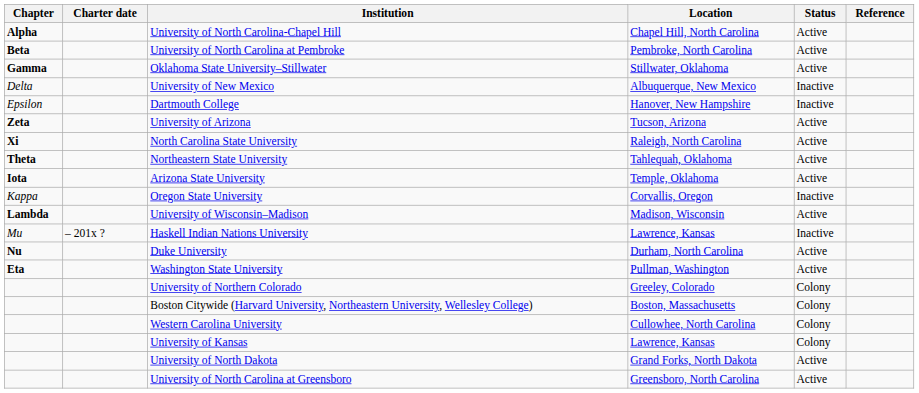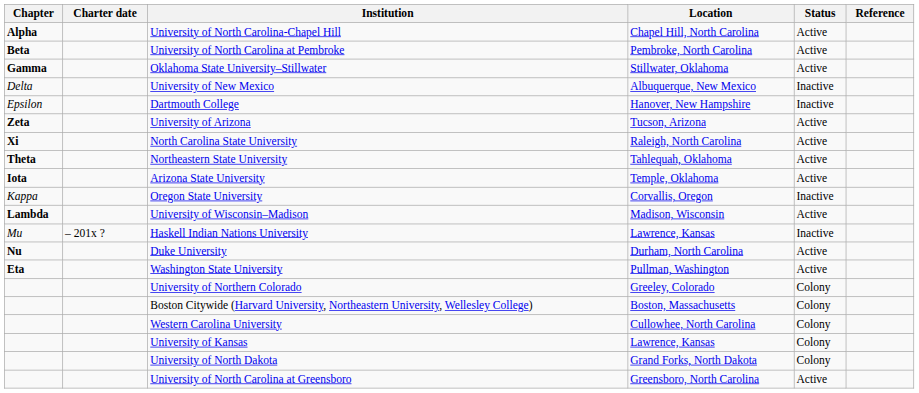 <table class="wikitable sortable" style="width:100%;">
 <tr>
 <th>Chapter</th>
 <th>Charter date</th>
 <th>Institution</th>
 <th>Location</th>
 <th>Status</th>
 <th>Reference</th>
 </tr>
 <tr>
 <td><strong>Alpha</strong></td>
 <td></td>
 <td><a href='#'>University of North Carolina-Chapel Hill</a></td>
 <td><a href='#'>Chapel Hill, North Carolina</a></td>
 <td>Active</td>
 <td></td>
 </tr>
 <tr>
 <td><strong>Beta</strong></td>
 <td></td>
 <td><a href='#'>University of North Carolina at Pembroke</a></td>
 <td><a href='#'>Pembroke, North Carolina</a></td>
 <td>Active</td>
 <td></td>
 </tr>
 <tr>
 <td><strong>Gamma</strong></td>
 <td></td>
 <td><a href='#'>Oklahoma State University–Stillwater</a></td>
 <td><a href='#'>Stillwater, Oklahoma</a></td>
 <td>Active</td>
 <td></td>
 </tr>
 <tr>
 <td><em>Delta</em></td>
 <td></td>
 <td><a href='#'>University of New Mexico</a></td>
 <td><a href='#'>Albuquerque, New Mexico</a></td>
 <td>Inactive</td>
 <td></td>
 </tr>
 <tr>
 <td><em>Epsilon</em></td>
 <td></td>
 <td><a href='#'>Dartmouth College</a></td>
 <td><a href='#'>Hanover, New Hampshire</a></td>
 <td>Inactive</td>
 <td></td>
 </tr>
 <tr>
 <td><strong>Zeta</strong></td>
 <td></td>
 <td><a href='#'>University of Arizona</a></td>
 <td><a href='#'>Tucson, Arizona</a></td>
 <td>Active</td>
 <td></td>
 </tr>
 <tr>
 <td><strong>Xi</strong></td>
 <td></td>
 <td><a href='#'>North Carolina State University</a></td>
 <td><a href='#'>Raleigh, North Carolina</a></td>
 <td>Active</td>
 <td></td>
 </tr>
 <tr>
 <td><strong>Theta</strong></td>
 <td></td>
 <td><a href='#'>Northeastern State University</a></td>
 <td><a href='#'>Tahlequah, Oklahoma</a></td>
 <td>Active</td>
 <td></td>
 </tr>
 <tr>
 <td><strong>Iota</strong></td>
 <td></td>
 <td><a href='#'>Arizona State University</a></td>
 <td><a href='#'>Temple, Oklahoma</a></td>
 <td>Active</td>
 <td></td>
 </tr>
 <tr>
 <td><em>Kappa</em></td>
 <td></td>
 <td><a href='#'>Oregon State University</a></td>
 <td><a href='#'>Corvallis, Oregon</a></td>
 <td>Inactive</td>
 <td></td>
 </tr>
 <tr>
 <td><strong>Lambda</strong></td>
 <td></td>
 <td><a href='#'>University of Wisconsin–Madison</a></td>
 <td><a href='#'>Madison, Wisconsin</a></td>
 <td>Active</td>
 <td></td>
 </tr>
 <tr>
 <td><em>Mu</em></td>
 <td> – 201x ?</td>
 <td><a href='#'>Haskell Indian Nations University</a></td>
 <td><a href='#'>Lawrence, Kansas</a></td>
 <td>Inactive</td>
 <td></td>
 </tr>
 <tr>
 <td><strong>Nu</strong></td>
 <td></td>
 <td><a href='#'>Duke University</a></td>
 <td><a href='#'>Durham, North Carolina</a></td>
 <td>Active</td>
 <td></td>
 </tr>
 <tr>
 <td><strong>Eta</strong></td>
 <td></td>
 <td><a href='#'>Washington State University</a></td>
 <td><a href='#'>Pullman, Washington</a></td>
 <td>Active</td>
 <td></td>
 </tr>
 <tr>
 <td></td>
 <td></td>
 <td><a href='#'>University of Northern Colorado</a></td>
 <td><a href='#'>Greeley, Colorado</a></td>
 <td>Colony</td>
 <td></td>
 </tr>
 <tr>
 <td></td>
 <td></td>
 <td>Boston Citywide (<a href='#'>Harvard University</a>, <a href='#'>Northeastern University</a>, <a href='#'>Wellesley College</a>)</td>
 <td><a href='#'>Boston, Massachusetts</a></td>
 <td>Colony</td>
 <td></td>
 </tr>
 <tr>
 <td></td>
 <td></td>
 <td><a href='#'>Western Carolina University</a></td>
 <td><a href='#'>Cullowhee, North Carolina</a></td>
 <td>Colony</td>
 <td></td>
 </tr>
 <tr>
 <td></td>
 <td></td>
 <td><a href='#'>University of Kansas</a></td>
 <td><a href='#'>Lawrence, Kansas</a></td>
 <td>Colony</td>
 <td></td>
 </tr>
 <tr>
 <td></td>
 <td></td>
 <td><a href='#'>University of North Dakota</a></td>
 <td><a href='#'>Grand Forks, North Dakota</a></td>
-<td>Active</td>
+<td>Colony</td>
 <td></td>
 </tr>
 <tr>
 <td></td>
 <td></td>
 <td><a href='#'>University of North Carolina at Greensboro</a></td>
 <td><a href='#'>Greensboro, North Carolina</a></td>
 <td>Active</td>
 <td></td>
 </tr>
 </table>
